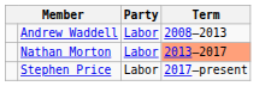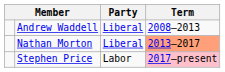 <table class="wikitable">
 <tr>
 <th colspan="2">Member</th>
 <th>Party</th>
 <th>Term</th>
 </tr>
 <tr>
 <td> </td>
 <td><a href='#'>Andrew Waddell</a></td>
-<td><a href='#'>Labor</a></td>
+<td><a href='#'>Liberal</a></td>
 <td><a href='#'>2008</a>–2013</td>
 </tr>
 <tr>
 <td> </td>
 <td><a href='#'>Nathan Morton</a></td>
-<td><a href='#'>Labor</a></td>
+<td><a href='#'>Liberal</a></td>
 <td style="background: lightsalmon;"><a href='#'>2013</a>–2017</td>
 </tr>
 <tr>
 <td> </td>
 <td><a href='#'>Stephen Price</a></td>
 <td>Labor</td>
-<td><a href='#'>2017</a>–present</td>
+<td style="background: pink;"><a href='#'>2017</a>–present</td>
 </tr>
 </table>
